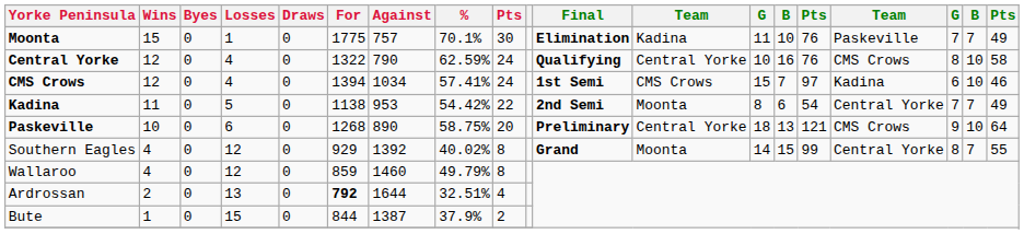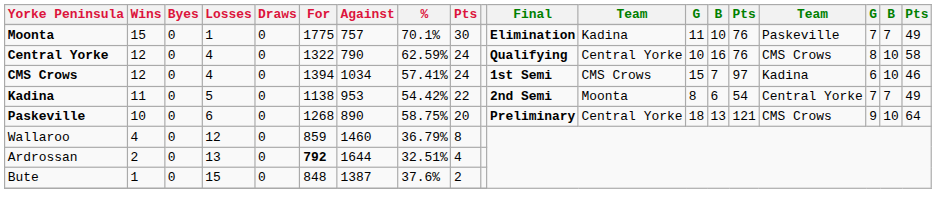 <table style="font-size: 85%; text-align: left;" class="wikitable">
 <tr>
 <th style="color:crimson">Yorke Peninsula</th>
 <th style="color:crimson">Wins</th>
 <th style="color:crimson">Byes</th>
 <th style="color:crimson">Losses</th>
 <th style="color:crimson">Draws</th>
 <th style="color:crimson">For</th>
 <th style="color:crimson">Against</th>
 <th style="color:crimson">%</th>
 <th style="color:crimson">Pts</th>
 <th></th>
 <th style="color:green">Final</th>
 <th style="color:green">Team</th>
 <th style="color:green">G</th>
 <th style="color:green">B</th>
 <th style="color:green">Pts</th>
 <th style="color:green">Team</th>
 <th style="color:green">G</th>
 <th style="color:green">B</th>
 <th style="color:green">Pts</th>
 </tr>
 <tr>
 </tr>
 <tr>
 </tr>
 <tr>
 <td><strong>	Moonta	</strong></td>
 <td>15</td>
 <td>0</td>
 <td>1</td>
 <td>0</td>
 <td>1775</td>
 <td>757</td>
 <td>70.1%</td>
 <td>30</td>
 <td></td>
 <td><strong>Elimination</strong></td>
 <td>Kadina</td>
 <td>11</td>
 <td>10</td>
 <td>76</td>
 <td>Paskeville</td>
 <td>7</td>
 <td>7</td>
 <td>49</td>
 </tr>
 <tr>
 <td><strong>	Central Yorke	</strong></td>
 <td>12</td>
 <td>0</td>
 <td>4</td>
 <td>0</td>
 <td>1322</td>
 <td>790</td>
 <td>62.59%</td>
 <td>24</td>
 <td></td>
 <td><strong>Qualifying</strong></td>
 <td>Central Yorke</td>
 <td>10</td>
 <td>16</td>
 <td>76</td>
 <td>CMS Crows</td>
 <td>8</td>
 <td>10</td>
 <td>58</td>
 </tr>
 <tr>
 <td><strong>	CMS Crows	</strong></td>
 <td>12</td>
 <td>0</td>
 <td>4</td>
 <td>0</td>
 <td>1394</td>
 <td>1034</td>
 <td>57.41%</td>
 <td>24</td>
 <td></td>
 <td><strong>1st Semi</strong></td>
 <td>CMS Crows</td>
 <td>15</td>
 <td>7</td>
 <td>97</td>
 <td>Kadina</td>
 <td>6</td>
 <td>10</td>
 <td>46</td>
 </tr>
 <tr>
 <td><strong>	Kadina	</strong></td>
 <td>11</td>
 <td>0</td>
 <td>5</td>
 <td>0</td>
 <td>1138</td>
 <td>953</td>
 <td>54.42%</td>
 <td>22</td>
 <td></td>
 <td><strong>2nd Semi</strong></td>
 <td>Moonta</td>
 <td>8</td>
 <td>6</td>
 <td>54</td>
 <td>Central Yorke</td>
 <td>7</td>
 <td>7</td>
 <td>49</td>
 </tr>
 <tr>
 <td><strong>	Paskeville	</strong></td>
 <td>10</td>
 <td>0</td>
 <td>6</td>
 <td>0</td>
 <td>1268</td>
 <td>890</td>
 <td>58.75%</td>
 <td>20</td>
 <td></td>
 <td><strong>Preliminary</strong></td>
 <td>Central Yorke</td>
 <td>18</td>
 <td>13</td>
 <td>121</td>
 <td>CMS Crows</td>
 <td>9</td>
 <td>10</td>
 <td>64</td>
 </tr>
 <tr>
-<td>Southern Eagles</td>
-<td>4</td>
-<td>0</td>
-<td>12</td>
-<td>0</td>
-<td>929</td>
-<td>1392</td>
-<td>40.02%</td>
-<td>8</td>
-<td></td>
-<td><strong>Grand</strong></td>
-<td>Moonta</td>
-<td>14</td>
-<td>15</td>
-<td>99</td>
-<td>Central Yorke</td>
-<td>8</td>
-<td>7</td>
-<td>55</td>
-</tr>
-<tr>
 <td>Wallaroo</td>
 <td>4</td>
 <td>0</td>
 <td>12</td>
 <td>0</td>
 <td>859</td>
 <td>1460</td>
-<td>49.79%</td>
+<td>36.79%</td>
 <td>8</td>
 <td></td>
 </tr>
 <tr>
 <td>Ardrossan</td>
 <td>2</td>
 <td>0</td>
 <td>13</td>
 <td>0</td>
 <td><strong>792</strong></td>
 <td>1644</td>
 <td>32.51%</td>
 <td>4</td>
 <td></td>
 </tr>
 <tr>
 <td>Bute</td>
 <td>1</td>
 <td>0</td>
 <td>15</td>
 <td>0</td>
-<td>844</td>
+<td>848</td>
 <td>1387</td>
-<td>37.9%</td>
+<td>37.6%</td>
 <td>2</td>
 <td></td>
 </tr>
 <tr>
 </tr>
 </table>
